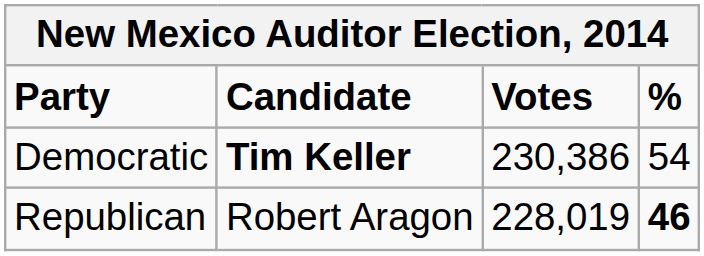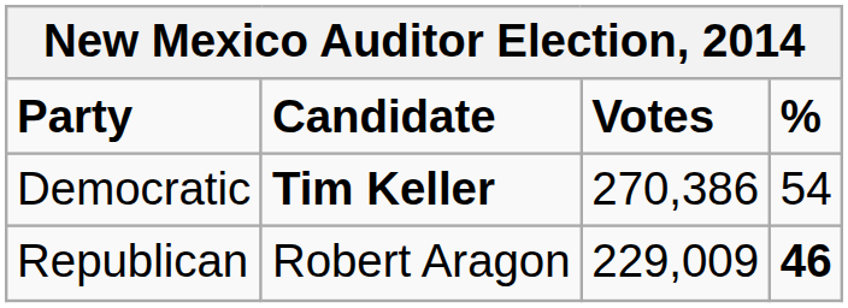 <table class="wikitable">
 <tr>
 <th colspan="4">New Mexico Auditor Election, 2014</th>
 </tr>
 <tr>
 <td><strong>Party</strong></td>
 <td><strong>Candidate</strong></td>
 <td><strong>Votes</strong></td>
 <td><strong>%</strong></td>
 </tr>
 <tr>
 <td>Democratic</td>
 <td><strong>Tim Keller</strong></td>
-<td>230,386</td>
+<td>270,386</td>
 <td>54</td>
 </tr>
 <tr>
 <td>Republican</td>
 <td>Robert Aragon</td>
-<td>228,019</td>
+<td>229,009</td>
 <td><strong>46</strong></td>
 </tr>
 </table>
